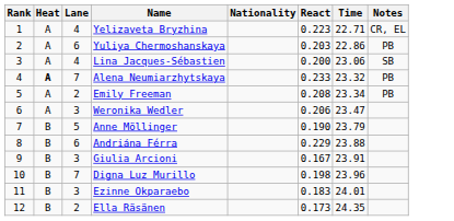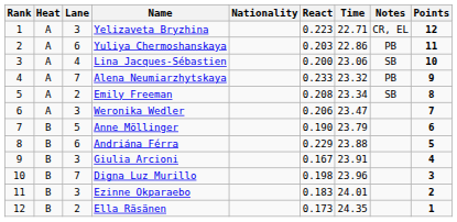 <table class="wikitable sortable" style="text-align:center">
 <tr>
 <th>Rank</th>
 <th>Heat</th>
 <th>Lane</th>
 <th>Name</th>
 <th>Nationality</th>
 <th>React</th>
 <th>Time</th>
 <th>Notes</th>
+<th>Points</th>
 </tr>
 <tr>
 <td>1</td>
 <td>A</td>
-<td>4</td>
+<td>3</td>
 <td align=left><a href='#'>Yelizaveta Bryzhina</a></td>
 <td align=left></td>
 <td>0.223</td>
 <td>22.71</td>
 <td>CR, EL</td>
+<td><strong>12</strong></td>
 </tr>
 <tr>
 <td>2</td>
 <td>A</td>
 <td>6</td>
 <td align=left><a href='#'>Yuliya Chermoshanskaya</a></td>
 <td align=left></td>
 <td>0.203</td>
 <td>22.86</td>
 <td>PB</td>
+<td><strong>11</strong></td>
 </tr>
 <tr>
 <td>3</td>
 <td>A</td>
 <td>4</td>
 <td align=left><a href='#'>Lina Jacques-Sébastien</a></td>
 <td align=left></td>
 <td>0.200</td>
 <td>23.06</td>
 <td>SB</td>
+<td><strong>10</strong></td>
 </tr>
 <tr>
 <td>4</td>
-<td><strong>A</strong></td>
+<td>A</td>
 <td>7</td>
 <td align=left><a href='#'>Alena Neumiarzhytskaya</a></td>
 <td align=left></td>
 <td>0.233</td>
 <td>23.32</td>
 <td>PB</td>
+<td><strong>9</strong></td>
 </tr>
 <tr>
 <td>5</td>
 <td>A</td>
 <td>2</td>
 <td align=left><a href='#'>Emily Freeman</a></td>
 <td align=left></td>
 <td>0.208</td>
 <td>23.34</td>
-<td>PB</td>
+<td>SB</td>
+<td><strong>8</strong></td>
 </tr>
 <tr>
 <td>6</td>
 <td>A</td>
 <td>3</td>
 <td align=left><a href='#'>Weronika Wedler</a></td>
 <td align=left></td>
 <td>0.206</td>
 <td>23.47</td>
 <td></td>
+<td><strong>7</strong></td>
 </tr>
 <tr>
 <td>7</td>
 <td>B</td>
 <td>5</td>
 <td align=left><a href='#'>Anne Möllinger</a></td>
 <td align=left></td>
 <td>0.190</td>
 <td>23.79</td>
 <td></td>
+<td><strong>6</strong></td>
 </tr>
 <tr>
 <td>8</td>
 <td>B</td>
 <td>6</td>
 <td align=left><a href='#'>Andriána Férra</a></td>
 <td align=left></td>
 <td>0.229</td>
 <td>23.88</td>
 <td></td>
+<td><strong>5</strong></td>
 </tr>
 <tr>
 <td>9</td>
 <td>B</td>
 <td>3</td>
 <td align=left><a href='#'>Giulia Arcioni</a></td>
 <td align=left></td>
 <td>0.167</td>
 <td>23.91</td>
 <td></td>
+<td><strong>4</strong></td>
 </tr>
 <tr>
 <td>10</td>
 <td>B</td>
 <td>7</td>
 <td align=left><a href='#'>Digna Luz Murillo</a></td>
 <td align=left></td>
 <td>0.198</td>
 <td>23.96</td>
 <td></td>
+<td><strong>3</strong></td>
 </tr>
 <tr>
 <td>11</td>
 <td>B</td>
 <td>3</td>
 <td align=left><a href='#'>Ezinne Okparaebo</a></td>
 <td align=left></td>
 <td>0.183</td>
 <td>24.01</td>
 <td></td>
+<td><strong>2</strong></td>
 </tr>
 <tr>
 <td>12</td>
 <td>B</td>
 <td>2</td>
 <td align=left><a href='#'>Ella Räsänen</a></td>
 <td align=left></td>
 <td>0.173</td>
 <td>24.35</td>
 <td></td>
+<td><strong>1</strong></td>
 </tr>
 </table>
